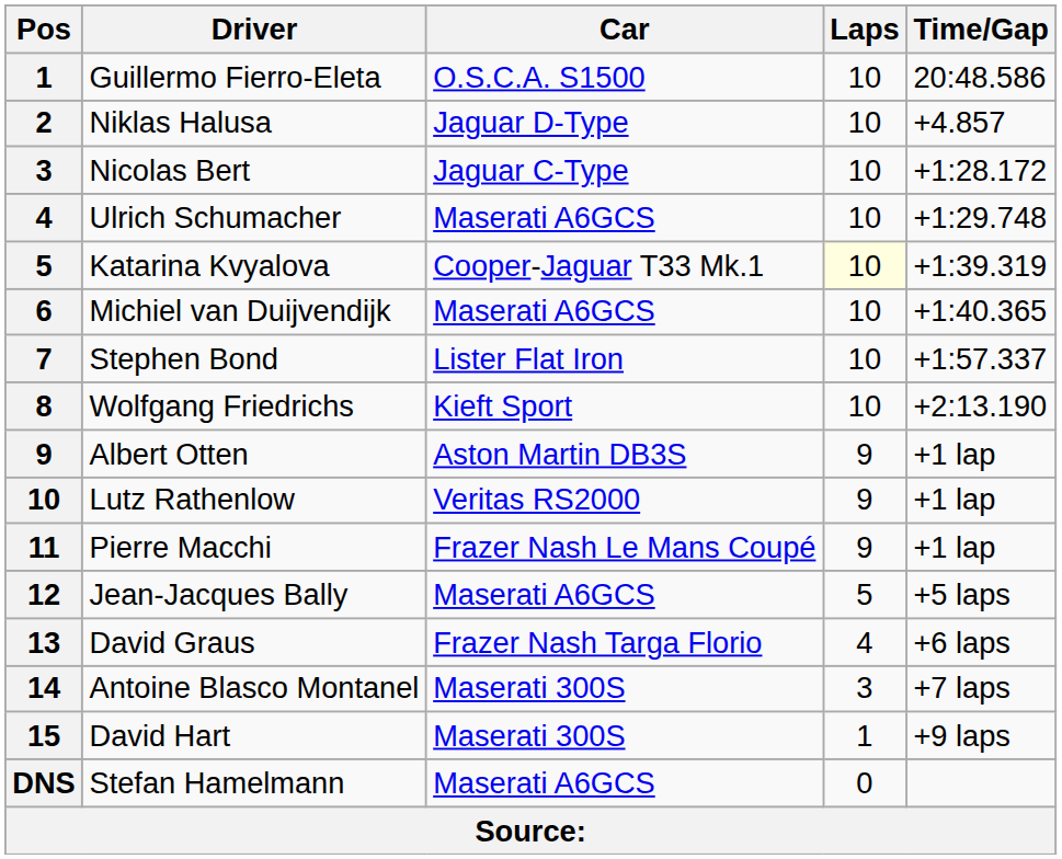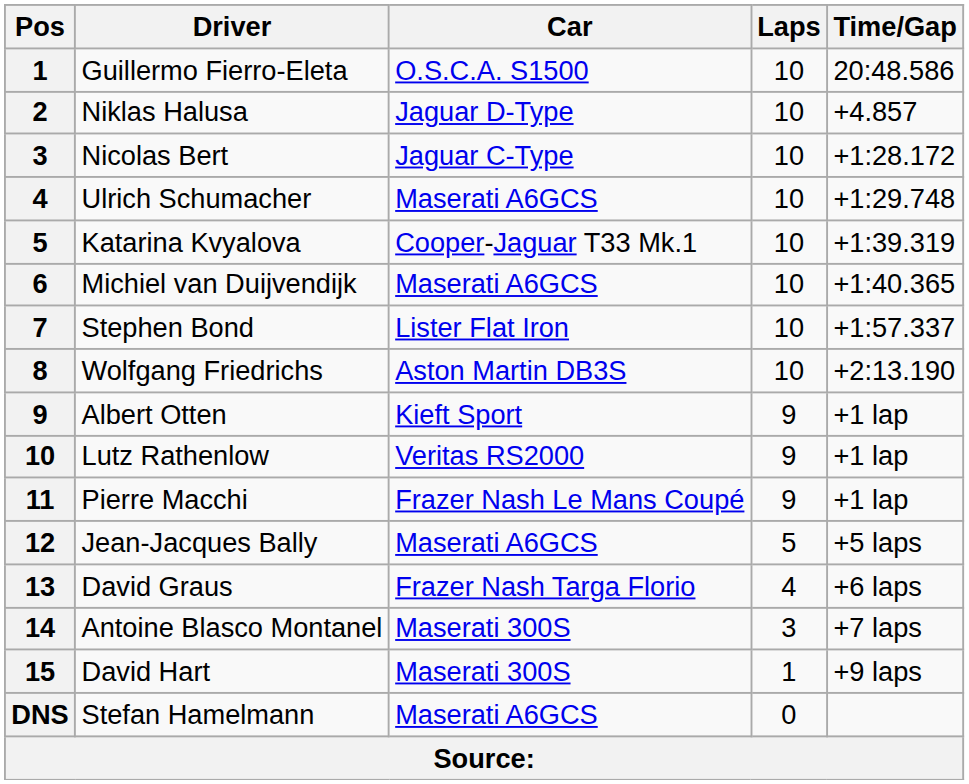 <table class="wikitable" style="font-size: 90%;">
 <tr>
 <th>Pos</th>
 <th>Driver</th>
 <th>Car</th>
 <th>Laps</th>
 <th>Time/Gap</th>
 </tr>
 <tr>
 <th>1</th>
 <td> Guillermo Fierro-Eleta</td>
 <td><a href='#'>O.S.C.A. S1500</a></td>
 <td align=center>10</td>
 <td>20:48.586</td>
 </tr>
 <tr>
 <th>2</th>
 <td> Niklas Halusa</td>
 <td><a href='#'>Jaguar D-Type</a></td>
 <td align=center>10</td>
 <td>+4.857</td>
 </tr>
 <tr>
 <th>3</th>
 <td> Nicolas Bert</td>
 <td><a href='#'>Jaguar C-Type</a></td>
 <td align=center>10</td>
 <td>+1:28.172</td>
 </tr>
 <tr>
 <th>4</th>
 <td> Ulrich Schumacher</td>
 <td><a href='#'>Maserati A6GCS</a></td>
 <td align=center>10</td>
 <td>+1:29.748</td>
 </tr>
 <tr>
 <th>5</th>
 <td> Katarina Kvyalova</td>
 <td><a href='#'>Cooper</a>-<a href='#'>Jaguar</a> T33 Mk.1</td>
-<td align=center style="background: lightyellow;">10</td>
+<td align=center>10</td>
 <td>+1:39.319</td>
 </tr>
 <tr>
 <th>6</th>
 <td> Michiel van Duijvendijk</td>
 <td><a href='#'>Maserati A6GCS</a></td>
 <td align=center>10</td>
 <td>+1:40.365</td>
 </tr>
 <tr>
 <th>7</th>
 <td> Stephen Bond</td>
 <td><a href='#'>Lister Flat Iron</a></td>
 <td align=center>10</td>
 <td>+1:57.337</td>
 </tr>
 <tr>
 <th>8</th>
 <td> Wolfgang Friedrichs</td>
-<td><a href='#'>Kieft Sport</a></td>
+<td><a href='#'>Aston Martin DB3S</a></td>
 <td align=center>10</td>
 <td>+2:13.190</td>
 </tr>
 <tr>
 <th>9</th>
 <td> Albert Otten</td>
-<td><a href='#'>Aston Martin DB3S</a></td>
+<td><a href='#'>Kieft Sport</a></td>
 <td align=center>9</td>
 <td>+1 lap</td>
 </tr>
 <tr>
 <th>10</th>
 <td> Lutz Rathenlow</td>
 <td><a href='#'>Veritas RS2000</a></td>
 <td align=center>9</td>
 <td>+1 lap</td>
 </tr>
 <tr>
 <th>11</th>
 <td> Pierre Macchi</td>
 <td><a href='#'>Frazer Nash Le Mans Coupé</a></td>
 <td align=center>9</td>
 <td>+1 lap</td>
 </tr>
 <tr>
 <th>12</th>
 <td> Jean-Jacques Bally</td>
 <td><a href='#'>Maserati A6GCS</a></td>
 <td align=center>5</td>
 <td>+5 laps</td>
 </tr>
 <tr>
 <th>13</th>
 <td> David Graus</td>
 <td><a href='#'>Frazer Nash Targa Florio</a></td>
 <td align=center>4</td>
 <td>+6 laps</td>
 </tr>
 <tr>
 <th>14</th>
 <td> Antoine Blasco Montanel</td>
 <td><a href='#'>Maserati 300S</a></td>
 <td align=center>3</td>
 <td>+7 laps</td>
 </tr>
 <tr>
 <th>15</th>
 <td> David Hart</td>
 <td><a href='#'>Maserati 300S</a></td>
 <td align=center>1</td>
 <td>+9 laps</td>
 </tr>
 <tr>
 <th>DNS</th>
 <td> Stefan Hamelmann</td>
 <td><a href='#'>Maserati A6GCS</a></td>
 <td align=center>0</td>
 <td></td>
 </tr>
 <tr>
 <th colspan=5>Source:</th>
 </tr>
 </table>
